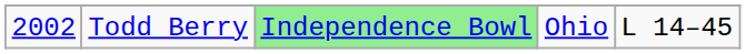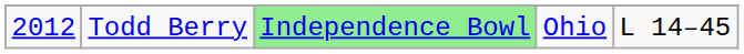 <table class="wikitable">
 <tr>
 </tr>
 <tr>
-<td><a href='#'>2002</a></td>
+<td><a href='#'>2012</a></td>
 <td><a href='#'>Todd Berry</a></td>
 <td style="background: lightgreen;"><a href='#'>Independence Bowl</a></td>
 <td><a href='#'>Ohio</a></td>
 <td>L 14–45</td>
 </tr>
 </table>
